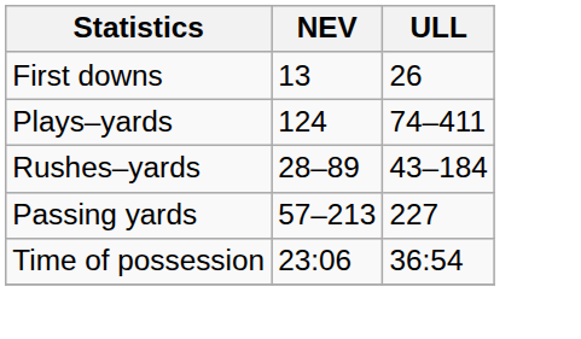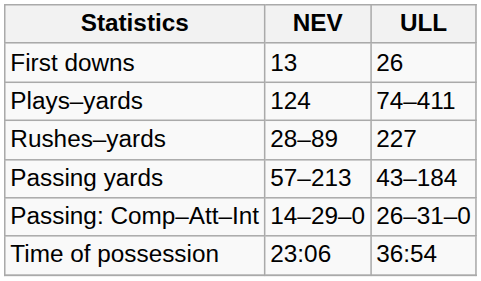 <table class="wikitable">
 <tr>
 <th>Statistics</th>
 <th>NEV</th>
 <th>ULL</th>
 </tr>
 <tr>
 <td>First downs</td>
 <td>13</td>
 <td>26</td>
 </tr>
 <tr>
 <td>Plays–yards</td>
 <td>124</td>
 <td>74–411</td>
 </tr>
 <tr>
 <td>Rushes–yards</td>
 <td>28–89</td>
-<td>43–184</td>
+<td>227</td>
 </tr>
 <tr>
 <td>Passing yards</td>
 <td>57–213</td>
-<td>227</td>
+<td>43–184</td>
+</tr>
+<tr>
+<td>Passing: Comp–Att–Int</td>
+<td>14–29–0</td>
+<td>26–31–0</td>
 </tr>
 <tr>
 <td>Time of possession</td>
 <td>23:06</td>
 <td>36:54</td>
 </tr>
 <tr>
 </tr>
 </table>
